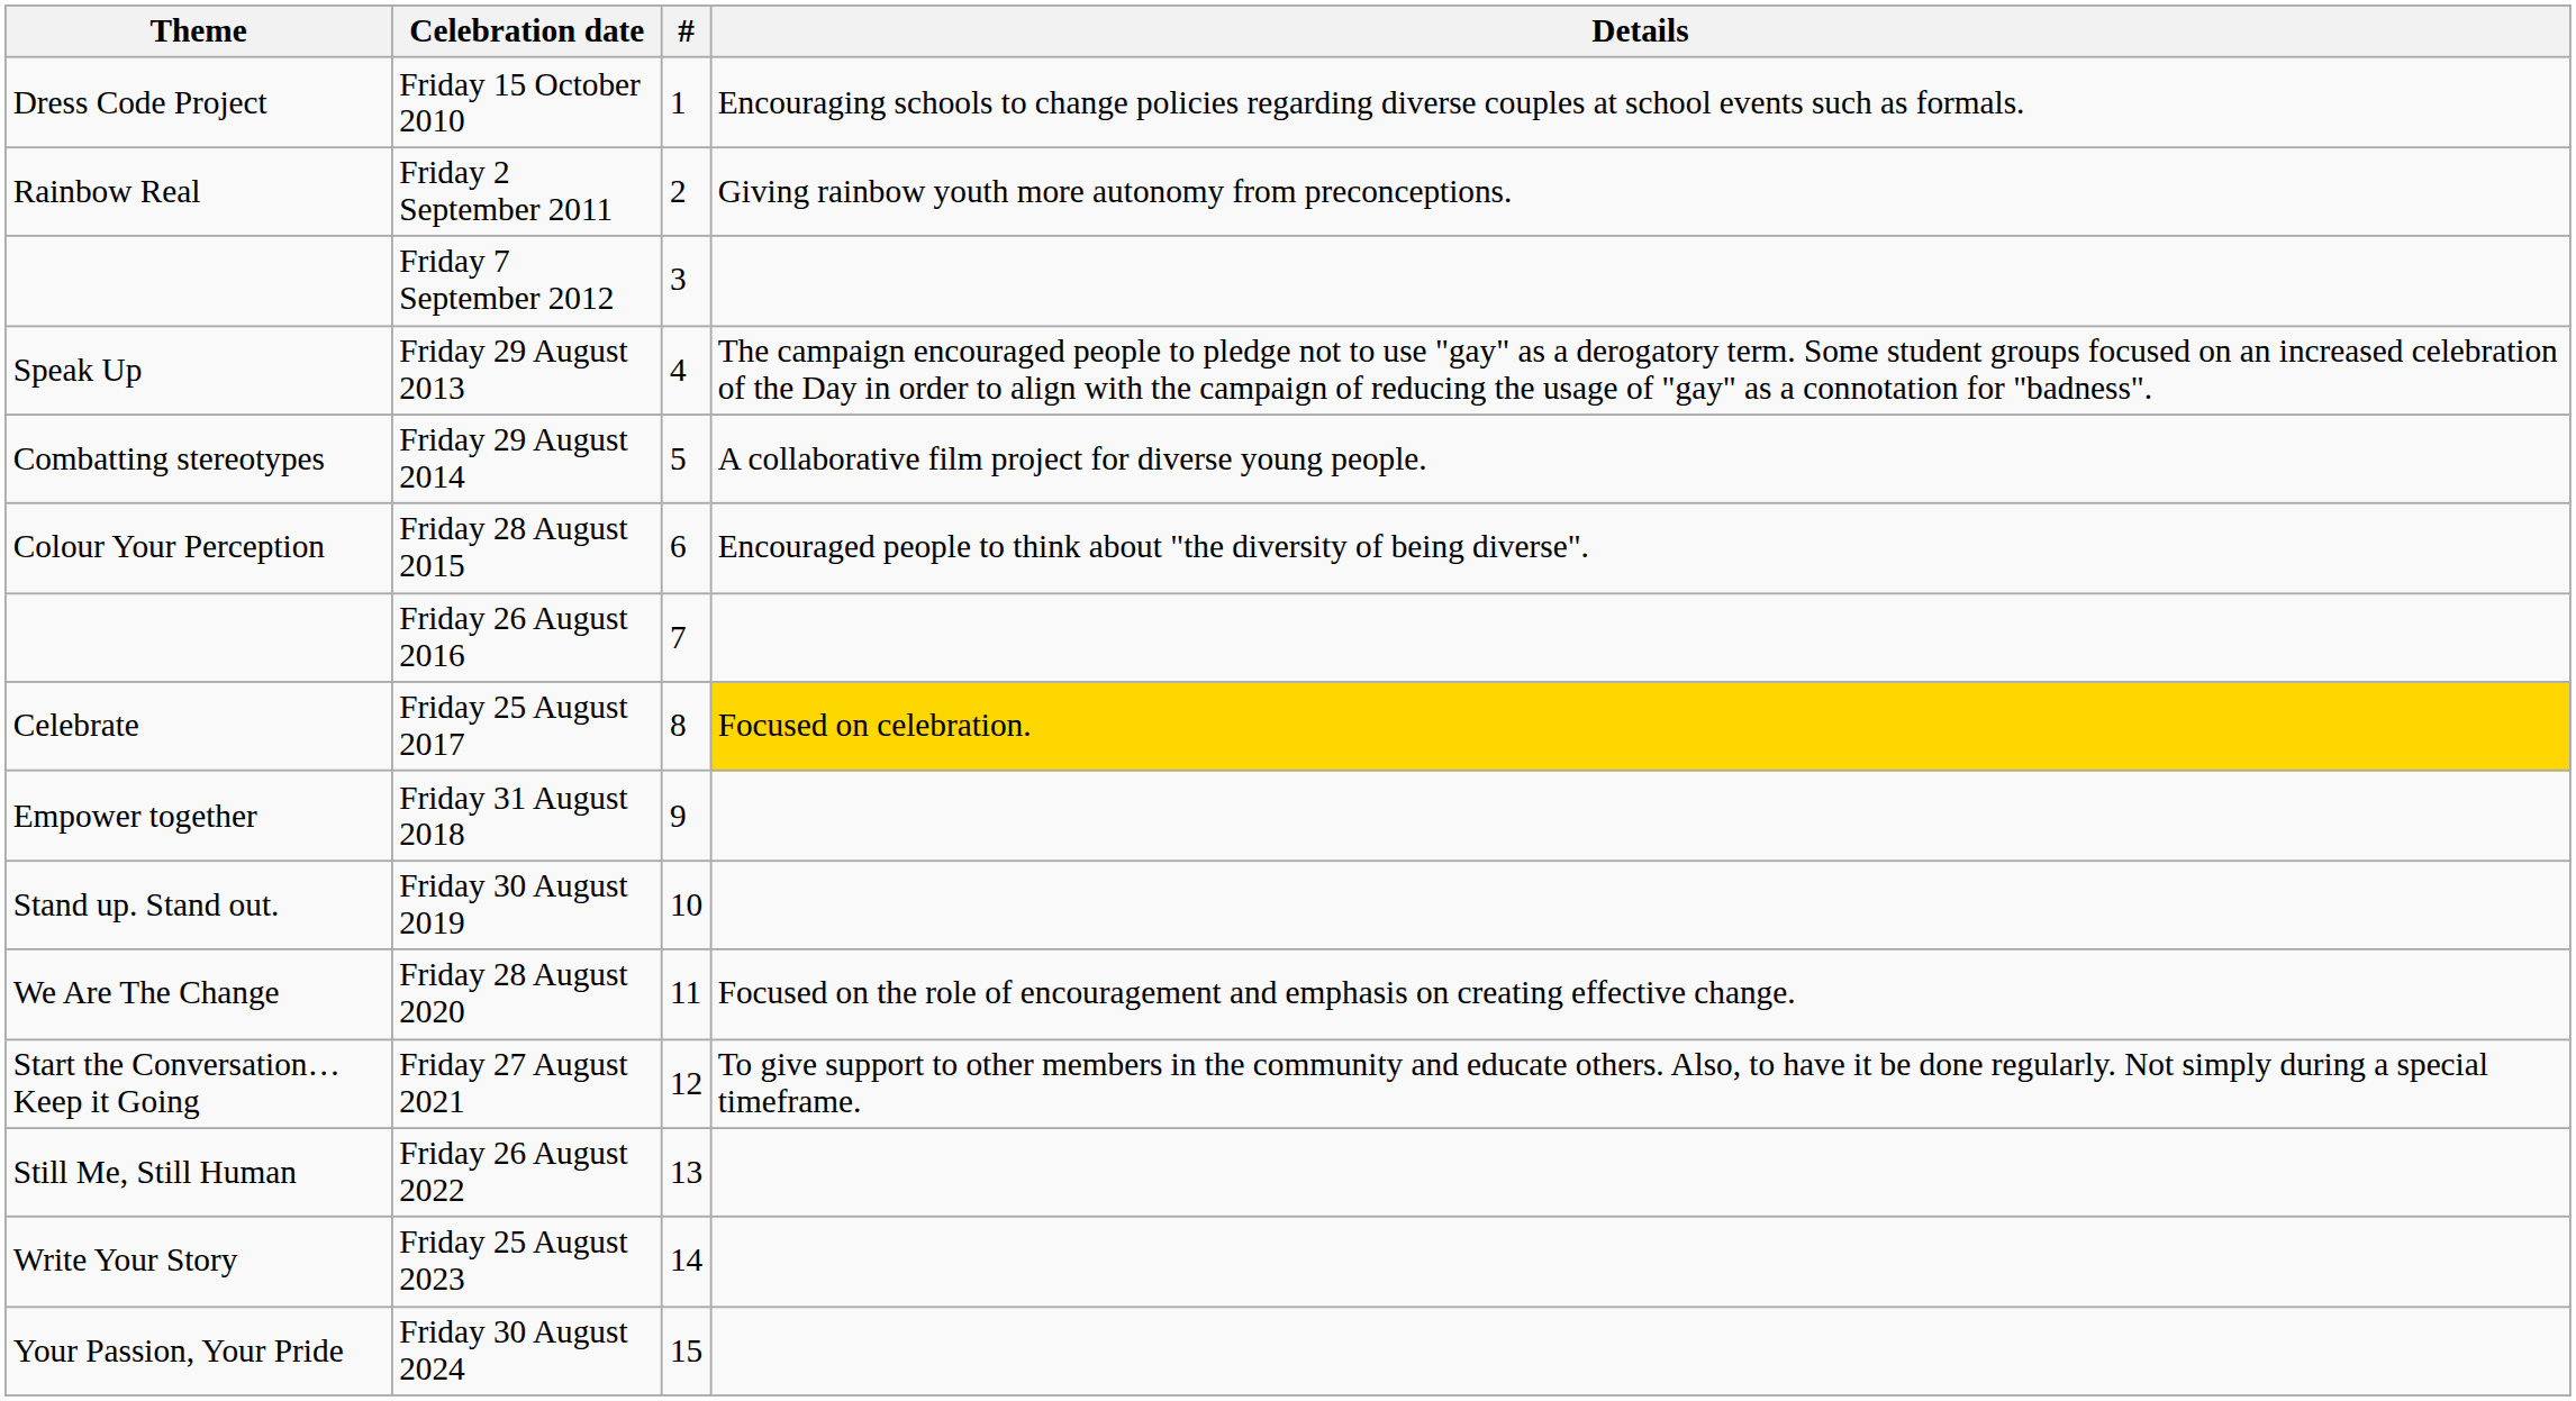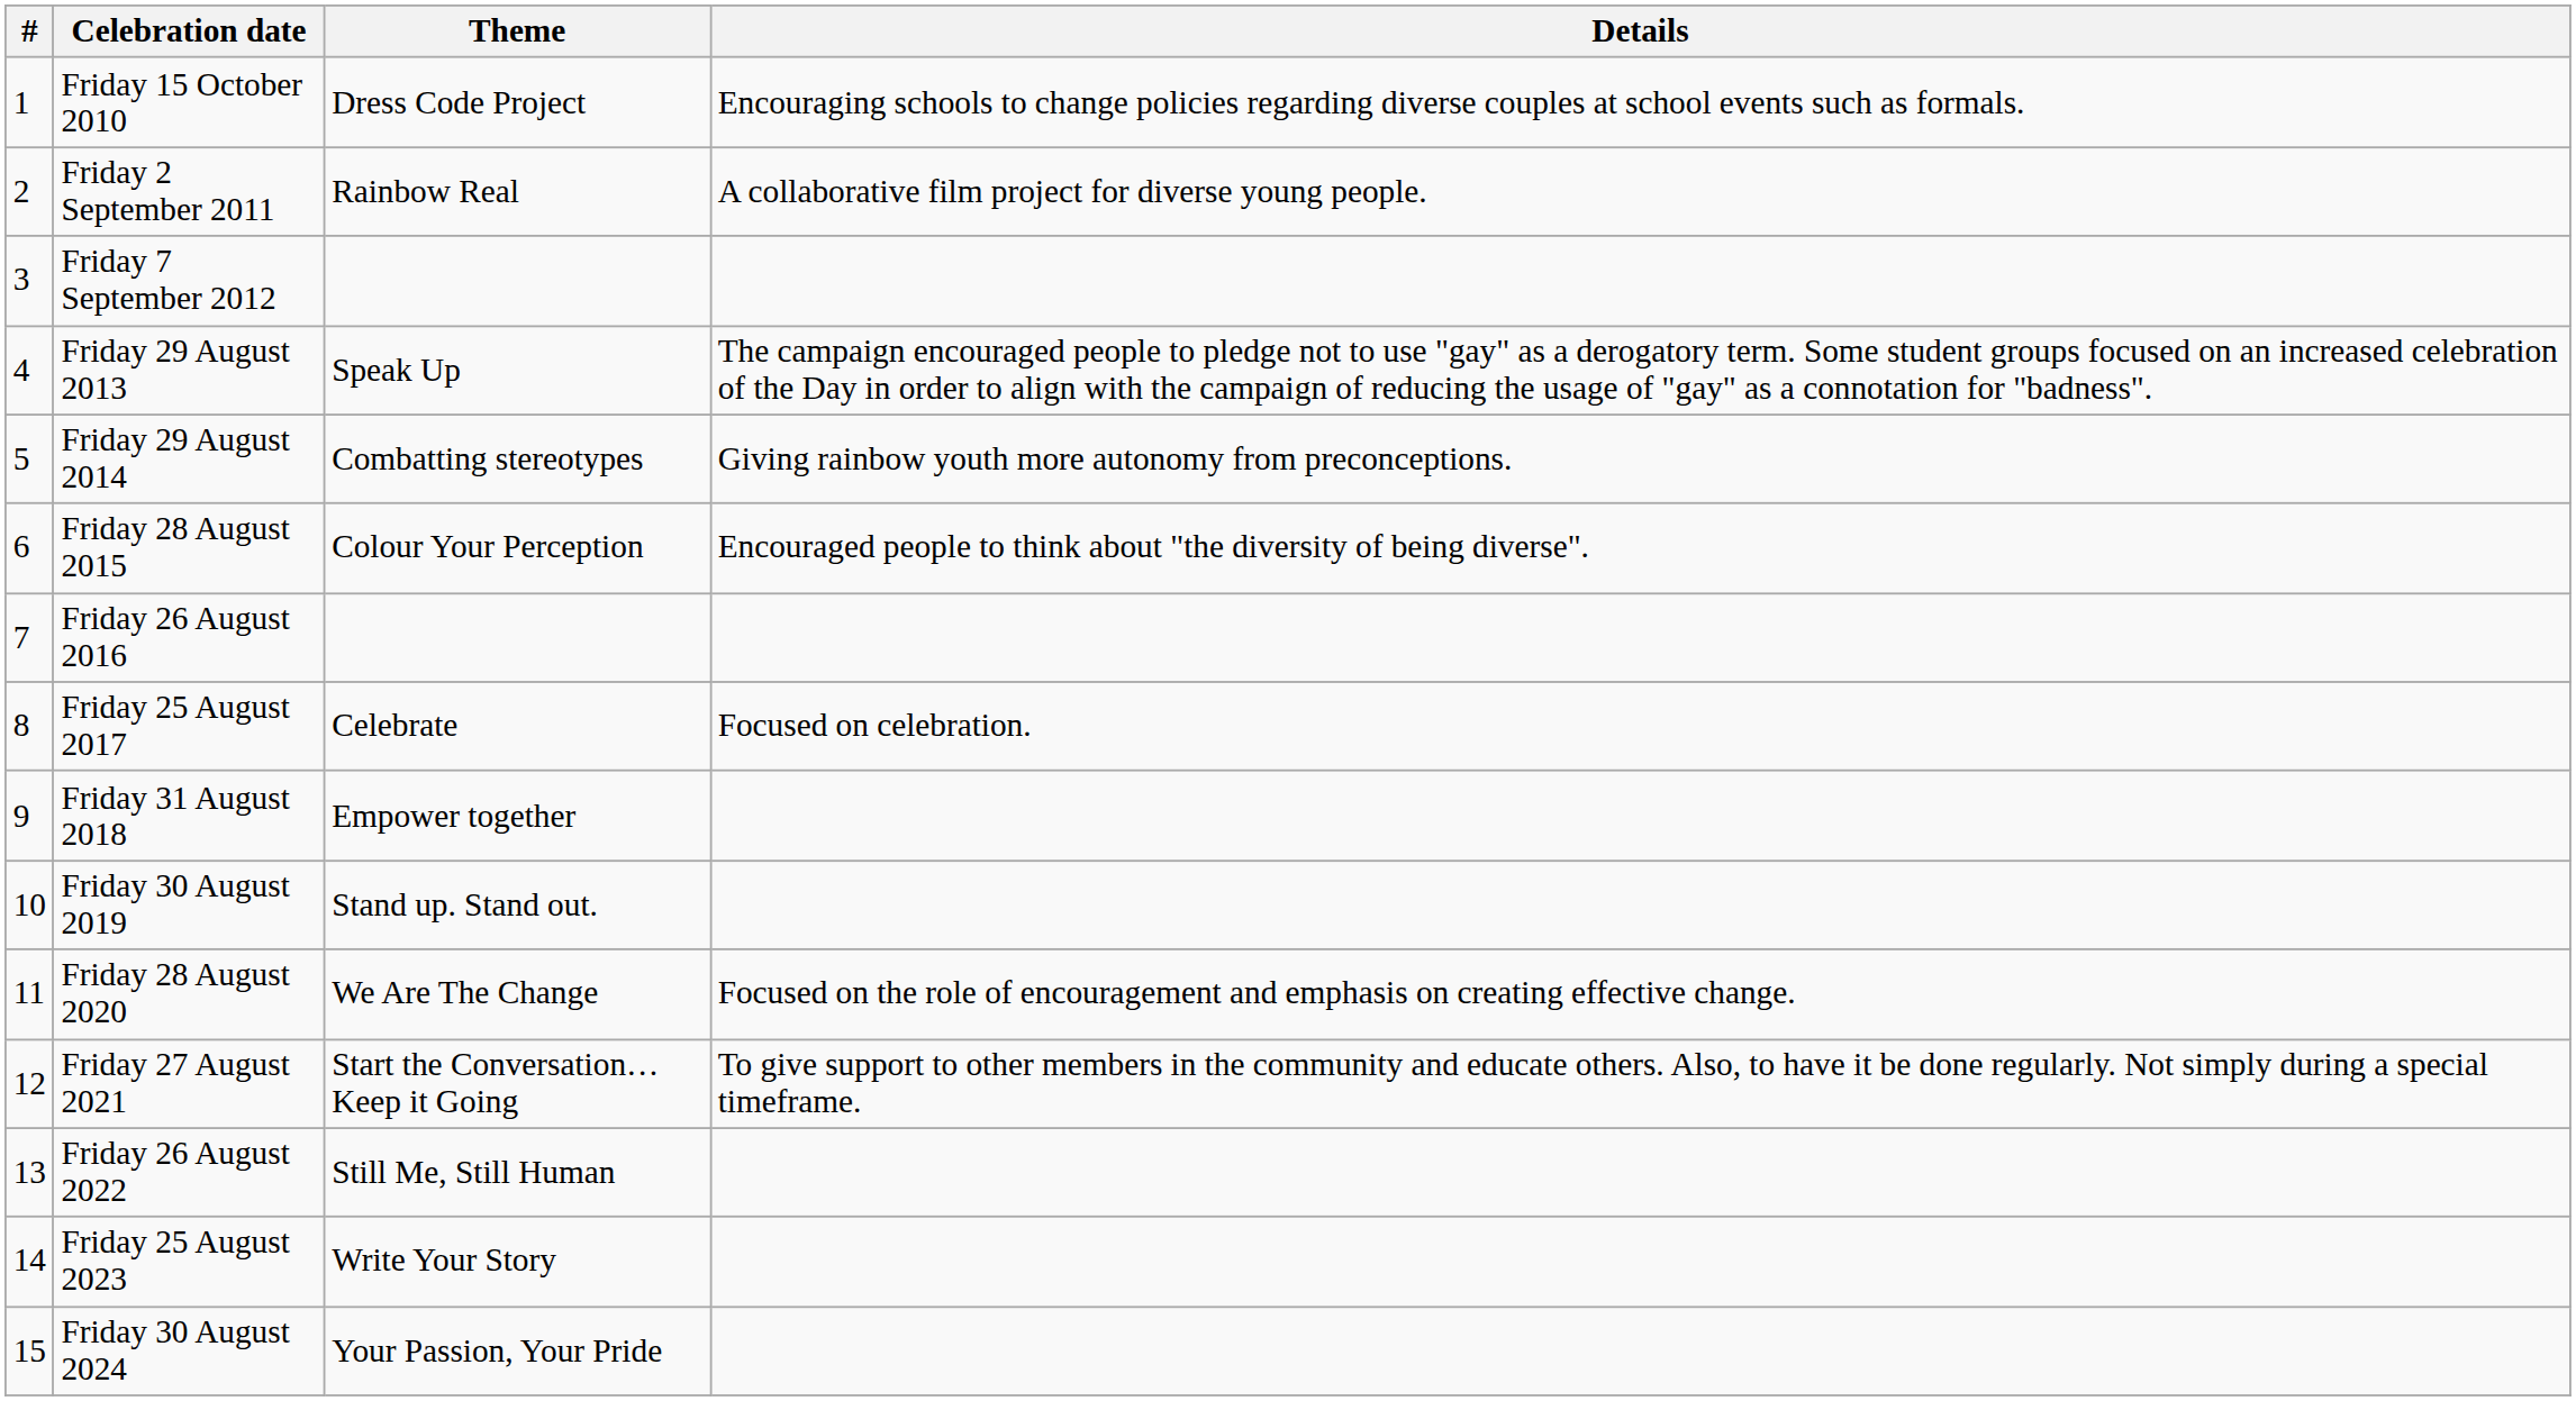 <table class="wikitable">
 <tr>
+<th>#</th>
+<th>Celebration date</th>
 <th>Theme</th>
-<th>Celebration date</th>
-<th>#</th>
 <th>Details</th>
 </tr>
 <tr>
+<td>1</td>
+<td>Friday 15 October 2010</td>
 <td>Dress Code Project</td>
-<td>Friday 15 October 2010</td>
-<td>1</td>
 <td>Encouraging schools to change policies regarding diverse couples at school events such as formals.</td>
 </tr>
 <tr>
+<td>2</td>
+<td>Friday 2 September 2011</td>
 <td>Rainbow Real</td>
-<td>Friday 2 September 2011</td>
-<td>2</td>
+<td>A collaborative film project for diverse young people.</td>
+</tr>
+<tr>
+<td>3</td>
+<td>Friday 7 September 2012</td>
+<td></td>
+<td></td>
+</tr>
+<tr>
+<td>4</td>
+<td>Friday 29 August 2013</td>
+<td>Speak Up</td>
+<td>The campaign encouraged people to pledge not to use "gay" as a derogatory term. Some student groups focused on an increased celebration of the Day in order to align with the campaign of reducing the usage of "gay" as a connotation for "badness".</td>
+</tr>
+<tr>
+<td>5</td>
+<td>Friday 29 August 2014</td>
+<td>Combatting stereotypes</td>
 <td>Giving rainbow youth more autonomy from preconceptions.</td>
 </tr>
 <tr>
+<td>6</td>
+<td>Friday 28 August 2015</td>
+<td>Colour Your Perception</td>
+<td>Encouraged people to think about "the diversity of being diverse".</td>
+</tr>
+<tr>
+<td>7</td>
+<td>Friday 26 August 2016</td>
 <td></td>
-<td>Friday 7 September 2012</td>
-<td>3</td>
 <td></td>
 </tr>
 <tr>
-<td>Speak Up</td>
-<td>Friday 29 August 2013</td>
-<td>4</td>
-<td>The campaign encouraged people to pledge not to use "gay" as a derogatory term. Some student groups focused on an increased celebration of the Day in order to align with the campaign of reducing the usage of "gay" as a connotation for "badness".</td>
+<td>8</td>
+<td>Friday 25 August 2017</td>
+<td>Celebrate</td>
+<td>Focused on celebration.</td>
 </tr>
 <tr>
-<td>Combatting stereotypes</td>
-<td>Friday 29 August 2014</td>
-<td>5</td>
-<td>A collaborative film project for diverse young people.</td>
-</tr>
-<tr>
-<td>Colour Your Perception</td>
-<td>Friday 28 August 2015</td>
-<td>6</td>
-<td>Encouraged people to think about "the diversity of being diverse".</td>
-</tr>
-<tr>
-<td></td>
-<td>Friday 26 August 2016</td>
-<td>7</td>
+<td>9</td>
+<td>Friday 31 August 2018</td>
+<td>Empower together</td>
 <td></td>
 </tr>
 <tr>
-<td>Celebrate</td>
-<td>Friday 25 August 2017</td>
-<td>8</td>
-<td style="background: gold;">Focused on celebration.</td>
-</tr>
-<tr>
-<td>Empower together</td>
-<td>Friday 31 August 2018</td>
-<td>9</td>
+<td>10</td>
+<td>Friday 30 August 2019</td>
+<td>Stand up. Stand out.</td>
 <td></td>
 </tr>
 <tr>
-<td>Stand up. Stand out.</td>
-<td>Friday 30 August 2019</td>
-<td>10</td>
+<td>11</td>
+<td>Friday 28 August 2020</td>
+<td>We Are The Change</td>
+<td>Focused on the role of encouragement and emphasis on creating effective change.</td>
+</tr>
+<tr>
+<td>12</td>
+<td>Friday 27 August 2021</td>
+<td>Start the Conversation…Keep it Going</td>
+<td>To give support to other members in the community and educate others. Also, to have it be done regularly. Not simply during a special timeframe.</td>
+</tr>
+<tr>
+<td>13</td>
+<td>Friday 26 August 2022</td>
+<td>Still Me, Still Human</td>
 <td></td>
 </tr>
 <tr>
-<td>We Are The Change</td>
-<td>Friday 28 August 2020</td>
-<td>11</td>
-<td>Focused on the role of encouragement and emphasis on creating effective change.</td>
-</tr>
-<tr>
-<td>Start the Conversation…Keep it Going</td>
-<td>Friday 27 August 2021</td>
-<td>12</td>
-<td>To give support to other members in the community and educate others. Also, to have it be done regularly. Not simply during a special timeframe.</td>
-</tr>
-<tr>
-<td>Still Me, Still Human</td>
-<td>Friday 26 August 2022</td>
-<td>13</td>
+<td>14</td>
+<td>Friday 25 August 2023</td>
+<td>Write Your Story</td>
 <td></td>
 </tr>
 <tr>
-<td>Write Your Story</td>
-<td>Friday 25 August 2023</td>
-<td>14</td>
-<td></td>
-</tr>
-<tr>
+<td>15</td>
+<td>Friday 30 August 2024</td>
 <td>Your Passion, Your Pride</td>
-<td>Friday 30 August 2024</td>
-<td>15</td>
 <td></td>
 </tr>
 </table>
